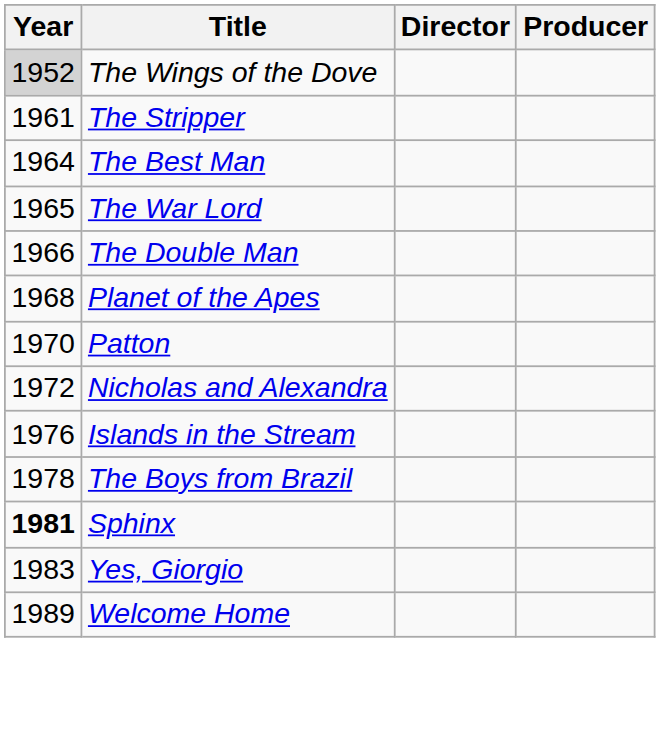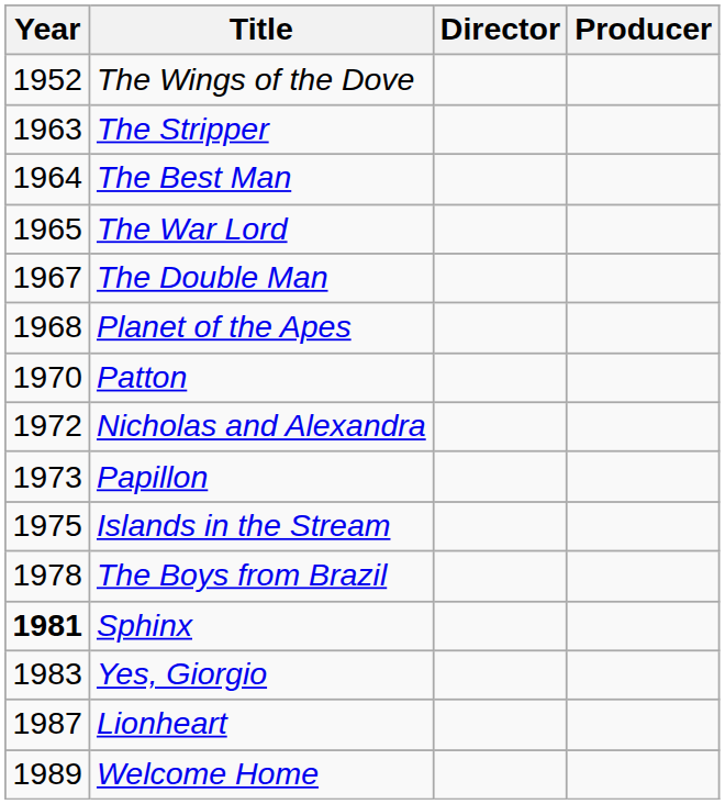 <table class="wikitable">
 <tr>
 <th>Year</th>
 <th>Title</th>
 <th>Director</th>
 <th>Producer</th>
 </tr>
 <tr>
-<td style="background: lightgrey;">1952</td>
+<td>1952</td>
 <td><em>The Wings of the Dove</em></td>
 <td></td>
 <td></td>
 </tr>
 <tr>
-<td>1961</td>
+<td>1963</td>
 <td><em><a href='#'>The Stripper</a></em></td>
 <td></td>
 <td></td>
 </tr>
 <tr>
 <td>1964</td>
 <td><em><a href='#'>The Best Man</a></em></td>
 <td></td>
 <td></td>
 </tr>
 <tr>
 <td>1965</td>
 <td><em><a href='#'>The War Lord</a></em></td>
 <td></td>
 <td></td>
 </tr>
 <tr>
-<td>1966</td>
+<td>1967</td>
 <td><em><a href='#'>The Double Man</a></em></td>
 <td></td>
 <td></td>
 </tr>
 <tr>
 <td>1968</td>
 <td><em><a href='#'>Planet of the Apes</a></em></td>
 <td></td>
 <td></td>
 </tr>
 <tr>
 <td>1970</td>
 <td><em><a href='#'>Patton</a></em></td>
 <td></td>
 <td></td>
 </tr>
 <tr>
 <td>1972</td>
 <td><em><a href='#'>Nicholas and Alexandra</a></em></td>
 <td></td>
 <td></td>
 </tr>
 <tr>
-<td>1976</td>
+<td>1973</td>
+<td><em><a href='#'>Papillon</a></em></td>
+<td></td>
+<td></td>
+</tr>
+<tr>
+<td>1975</td>
 <td><em><a href='#'>Islands in the Stream</a></em></td>
 <td></td>
 <td></td>
 </tr>
 <tr>
 <td>1978</td>
 <td><em><a href='#'>The Boys from Brazil</a></em></td>
 <td></td>
 <td></td>
 </tr>
 <tr>
 <td><strong>1981</strong></td>
 <td><em><a href='#'>Sphinx</a></em></td>
 <td></td>
 <td></td>
 </tr>
 <tr>
 <td>1983</td>
 <td><em><a href='#'>Yes, Giorgio</a></em></td>
 <td></td>
 <td></td>
 </tr>
 <tr>
+<td>1987</td>
+<td><em><a href='#'>Lionheart</a></em></td>
+<td></td>
+<td></td>
+</tr>
+<tr>
 <td>1989</td>
 <td><em><a href='#'>Welcome Home</a></em></td>
 <td></td>
 <td></td>
 </tr>
 </table>
